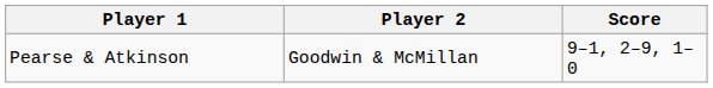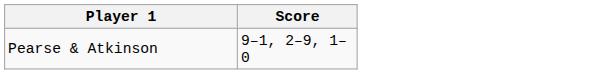 <table class="wikitable" style="font-size: 100%">
 <tr>
 <th width=200>Player 1</th>
-<th width=200>Player 2</th>
 <th width=100>Score</th>
 </tr>
 <tr>
 <td>Pearse & Atkinson</td>
-<td>Goodwin & McMillan</td>
 <td>9–1, 2–9, 1–0</td>
 </tr>
 </table>
